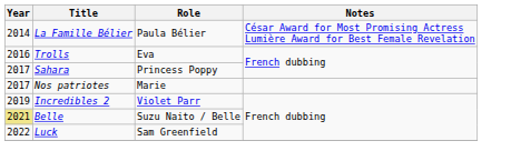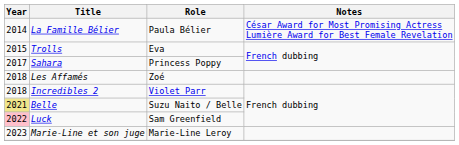 <table class="wikitable sortable">
 <tr>
 <th>Year</th>
 <th>Title</th>
 <th>Role</th>
 <th>Notes</th>
 </tr>
 <tr>
 <td>2014</td>
 <td><em><a href='#'>La Famille Bélier</a></em></td>
 <td>Paula Bélier</td>
 <td><a href='#'>César Award for Most Promising Actress</a><br><a href='#'>Lumière Award for Best Female Revelation</a></td>
 </tr>
 <tr>
-<td>2016</td>
+<td>2015</td>
 <td><em><a href='#'>Trolls</a></em></td>
 <td>Eva</td>
 <td rowspan="2"><a href='#'>French</a> dubbing</td>
 </tr>
 <tr>
 <td>2017</td>
 <td><em><a href='#'>Sahara</a></em></td>
 <td>Princess Poppy</td>
 </tr>
 <tr>
-<td>2017</td>
-<td><em>Nos patriotes</em></td>
-<td>Marie</td>
+<td>2018</td>
+<td><em>Les Affamés</em></td>
+<td>Zoé</td>
 <td></td>
 </tr>
 <tr>
-<td>2019</td>
+<td>2018</td>
 <td><em><a href='#'>Incredibles 2</a></em></td>
 <td><a href='#'>Violet Parr</a></td>
 <td rowspan="3">French dubbing</td>
 </tr>
 <tr>
 <td style="background: khaki;">2021</td>
 <td><em><a href='#'>Belle</a></em></td>
 <td>Suzu Naito / Belle</td>
 </tr>
 <tr>
-<td>2022</td>
+<td style="background: pink;">2022</td>
 <td><em><a href='#'>Luck</a></em></td>
 <td>Sam Greenfield</td>
 </tr>
 <tr>
+<td>2023</td>
+<td><em>Marie-Line et son juge</em></td>
+<td>Marie-Line Leroy</td>
+<td></td>
+</tr>
+<tr>
 </tr>
 </table>
